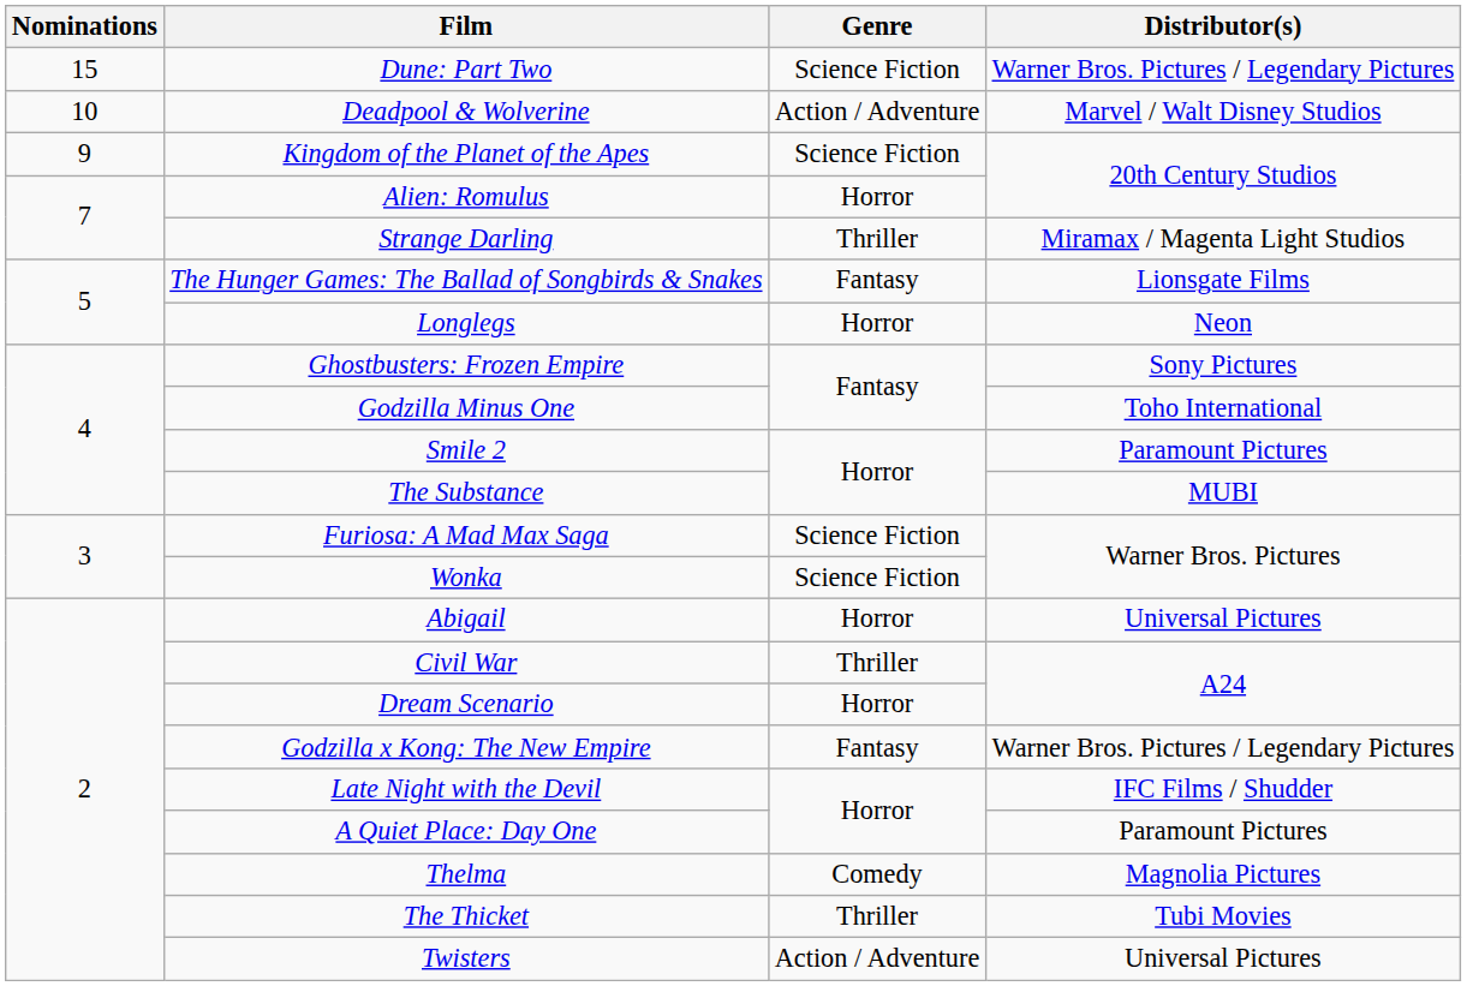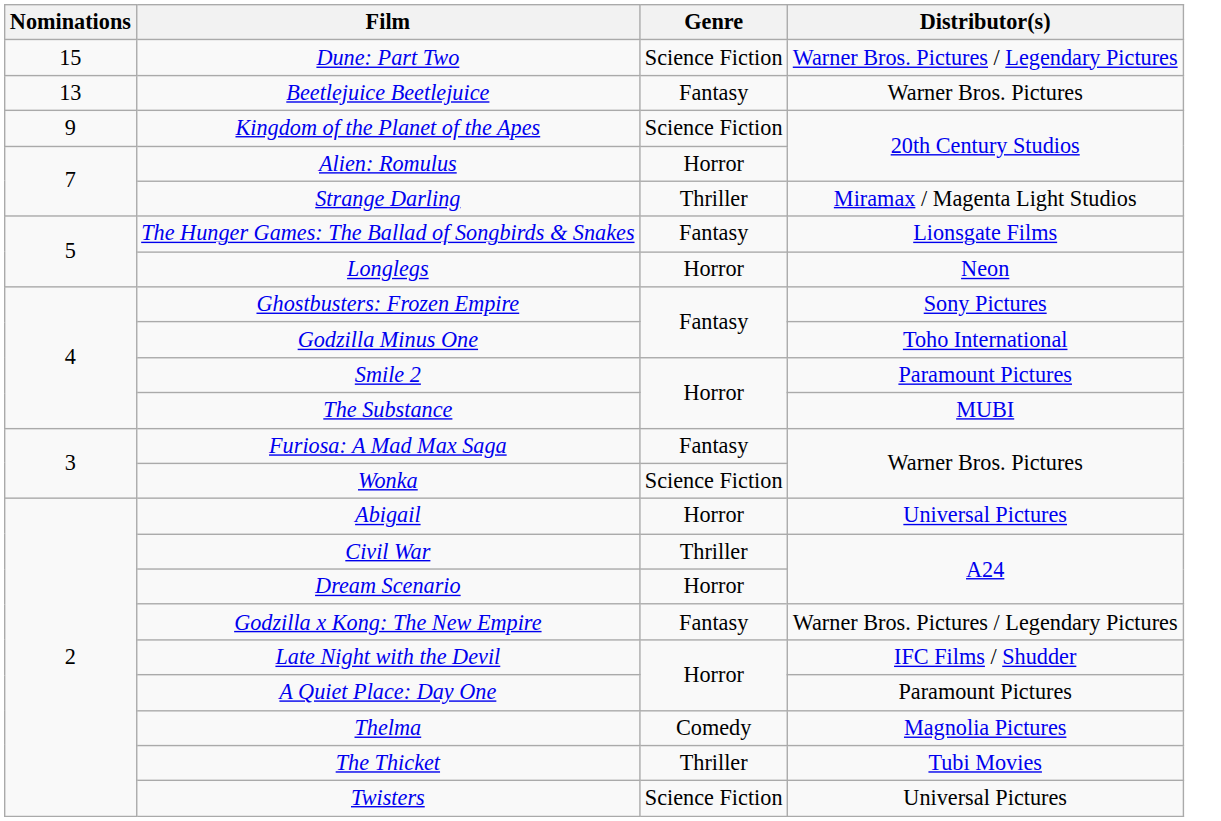 <table class="wikitable right" style="text-align:center">
 <tr>
 <th scope="col" style="text-align:center;">Nominations</th>
 <th scope="col" style="text-align:center;">Film</th>
 <th scope="col" style="text-align:center;">Genre</th>
 <th scope="col" style="text-align:center;">Distributor(s)</th>
 </tr>
 <tr>
 <td scope=row style="text-align:center">15</td>
 <td><em><a href='#'>Dune: Part Two</a></em></td>
 <td>Science Fiction</td>
 <td><a href='#'>Warner Bros. Pictures</a> / <a href='#'>Legendary Pictures</a></td>
 </tr>
 <tr>
-<td scope=row style="text-align:center">10</td>
-<td><em><a href='#'>Deadpool & Wolverine</a></em></td>
-<td>Action / Adventure</td>
-<td><a href='#'>Marvel</a> / <a href='#'>Walt Disney Studios</a></td>
+<td scope=row style="text-align:center">13</td>
+<td><em><a href='#'>Beetlejuice Beetlejuice</a></em></td>
+<td>Fantasy</td>
+<td>Warner Bros. Pictures</td>
 </tr>
 <tr>
 <td scope=row style="text-align:center">9</td>
 <td><em><a href='#'>Kingdom of the Planet of the Apes</a></em></td>
 <td>Science Fiction</td>
 <td rowspan="2"><a href='#'>20th Century Studios</a></td>
 </tr>
 <tr>
 <td rowspan="2" scope=row style="text-align:center">7</td>
 <td><em><a href='#'>Alien: Romulus</a></em></td>
 <td>Horror</td>
 </tr>
 <tr>
 <td><em><a href='#'>Strange Darling</a></em></td>
 <td>Thriller</td>
 <td><a href='#'>Miramax</a> / Magenta Light Studios</td>
 </tr>
 <tr>
 <td rowspan="2" scope=row style="text-align:center">5</td>
 <td><em><a href='#'>The Hunger Games: The Ballad of Songbirds & Snakes</a></em></td>
 <td>Fantasy</td>
 <td><a href='#'>Lionsgate Films</a></td>
 </tr>
 <tr>
 <td><em><a href='#'>Longlegs</a></em></td>
 <td>Horror</td>
 <td><a href='#'>Neon</a></td>
 </tr>
 <tr>
 <td rowspan="4" scope=row style="text-align:center">4</td>
 <td><em><a href='#'>Ghostbusters: Frozen Empire</a></em></td>
 <td rowspan="2">Fantasy</td>
 <td><a href='#'>Sony Pictures</a></td>
 </tr>
 <tr>
 <td><em><a href='#'>Godzilla Minus One</a></em></td>
 <td><a href='#'>Toho International</a></td>
 </tr>
 <tr>
 <td><em><a href='#'>Smile 2</a></em></td>
 <td rowspan="2">Horror</td>
 <td><a href='#'>Paramount Pictures</a></td>
 </tr>
 <tr>
 <td><em><a href='#'>The Substance</a></em></td>
 <td><a href='#'>MUBI</a></td>
 </tr>
 <tr>
 <td rowspan="2" scope=row style="text-align:center">3</td>
 <td><em><a href='#'>Furiosa: A Mad Max Saga</a></em></td>
-<td>Science Fiction</td>
+<td>Fantasy</td>
 <td rowspan="2">Warner Bros. Pictures</td>
 </tr>
 <tr>
 <td><em><a href='#'>Wonka</a></em></td>
 <td>Science Fiction</td>
 </tr>
 <tr>
 <td rowspan="9" scope=row style="text-align:center">2</td>
 <td><em><a href='#'>Abigail</a></em></td>
 <td>Horror</td>
 <td><a href='#'>Universal Pictures</a></td>
 </tr>
 <tr>
 <td><em><a href='#'>Civil War</a></em></td>
 <td>Thriller</td>
 <td rowspan="2"><a href='#'>A24</a></td>
 </tr>
 <tr>
 <td><em><a href='#'>Dream Scenario</a></em></td>
 <td>Horror</td>
 </tr>
 <tr>
 <td><em><a href='#'>Godzilla x Kong: The New Empire</a></em></td>
 <td>Fantasy</td>
 <td>Warner Bros. Pictures / Legendary Pictures</td>
 </tr>
 <tr>
 <td><em><a href='#'>Late Night with the Devil</a></em></td>
 <td rowspan="2">Horror</td>
 <td><a href='#'>IFC Films</a> / <a href='#'>Shudder</a></td>
 </tr>
 <tr>
 <td><em><a href='#'>A Quiet Place: Day One</a></em></td>
 <td>Paramount Pictures</td>
 </tr>
 <tr>
 <td><em><a href='#'>Thelma</a></em></td>
 <td>Comedy</td>
 <td><a href='#'>Magnolia Pictures</a></td>
 </tr>
 <tr>
 <td><em><a href='#'>The Thicket</a></em></td>
 <td>Thriller</td>
 <td><a href='#'>Tubi Movies</a></td>
 </tr>
 <tr>
 <td><em><a href='#'>Twisters</a></em></td>
-<td>Action / Adventure</td>
+<td>Science Fiction</td>
 <td>Universal Pictures</td>
 </tr>
 </table>
